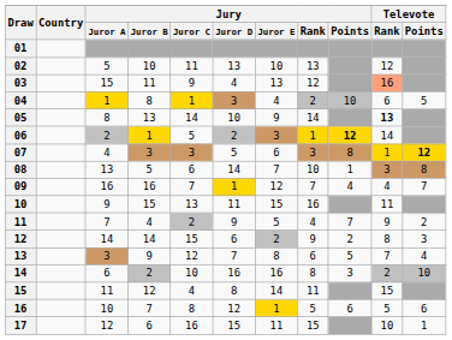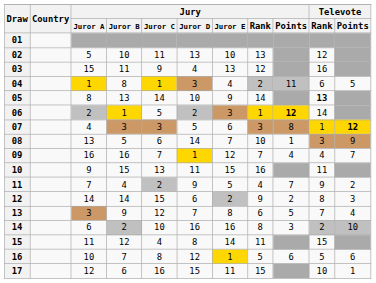 <table class="sortable wikitable collapsible plainrowheaders" style="text-align:center;">
 <tr>
 </tr>
 <tr>
 <th scope="col" rowspan="2">Draw</th>
 <th scope="col" rowspan="2">Country</th>
 <th scope="col" colspan="7">Jury</th>
 <th scope="col" colspan="2">Televote</th>
 </tr>
 <tr>
 <th scope="col"><small>Juror A</small></th>
 <th scope="col"><small>Juror B</small></th>
 <th scope="col"><small>Juror C</small></th>
 <th scope="col"><small>Juror D</small></th>
 <th scope="col"><small>Juror E</small></th>
 <th scope="col">Rank</th>
 <th scope="col">Points</th>
 <th scope="col">Rank</th>
 <th scope="col">Points</th>
 </tr>
 <tr class="sortbottom">
 <th scope="row" style="text-align:center;">01</th>
 <td style="text-align:left;"></td>
 <td style="background:#AAAAAA;"></td>
 <td style="background:#AAAAAA;"></td>
 <td style="background:#AAAAAA;"></td>
 <td style="background:#AAAAAA;"></td>
 <td style="background:#AAAAAA;"></td>
 <td style="background:#AAAAAA;"></td>
 <td style="background:#AAAAAA;"></td>
 <td style="background:#AAAAAA;"></td>
 <td style="background:#AAAAAA;"></td>
 </tr>
 <tr>
 <th scope="row" style="text-align:center;">02</th>
 <td style="text-align:left;"></td>
 <td>5</td>
 <td>10</td>
 <td>11</td>
 <td>13</td>
 <td>10</td>
 <td>13</td>
 <td style="background:#AAAAAA;"></td>
 <td>12</td>
 <td style="background:#AAAAAA;"></td>
 </tr>
 <tr>
 <th scope="row" style="text-align:center;">03</th>
 <td style="text-align:left;"></td>
 <td>15</td>
 <td>11</td>
 <td>9</td>
 <td>4</td>
 <td>13</td>
 <td>12</td>
 <td style="background:#AAAAAA;"></td>
-<td style="background: lightsalmon;">16</td>
+<td>16</td>
 <td style="background:#AAAAAA;"></td>
 </tr>
 <tr>
 <th scope="row" style="text-align:center;">04</th>
 <td style="text-align:left;"></td>
 <td style="background:gold;">1</td>
 <td>8</td>
 <td style="background:gold;">1</td>
 <td style="background:#CC9966;">3</td>
 <td>4</td>
 <td style="background:silver;">2</td>
-<td style="background:silver;">10</td>
+<td style="background:silver;">11</td>
 <td>6</td>
 <td>5</td>
 </tr>
 <tr>
 <th scope="row" style="text-align:center;">05</th>
 <td style="text-align:left;"></td>
 <td>8</td>
 <td>13</td>
 <td>14</td>
 <td>10</td>
 <td>9</td>
 <td>14</td>
 <td style="background:#AAAAAA;"></td>
 <td><strong>13</strong></td>
 <td style="background:#AAAAAA;"></td>
 </tr>
 <tr>
 <th scope="row" style="text-align:center;">06</th>
 <td style="text-align:left;"></td>
 <td style="background:silver;">2</td>
 <td style="background:gold;">1</td>
 <td>5</td>
 <td style="background:silver;">2</td>
 <td style="background:#CC9966;">3</td>
 <td style="background:gold;">1</td>
 <td style="background:gold;"><strong>12</strong></td>
 <td>14</td>
 <td style="background:#AAAAAA;"></td>
 </tr>
 <tr>
 <th scope="row" style="text-align:center;">07</th>
 <td style="text-align:left;"></td>
 <td>4</td>
 <td style="background:#CC9966;">3</td>
 <td style="background:#CC9966;">3</td>
 <td>5</td>
 <td>6</td>
 <td style="background:#CC9966;">3</td>
 <td style="background:#CC9966;">8</td>
 <td style="background:gold;">1</td>
 <td style="background:gold;"><strong>12</strong></td>
 </tr>
 <tr>
 <th scope="row" style="text-align:center;">08</th>
 <td style="text-align:left;"></td>
 <td>13</td>
 <td>5</td>
 <td>6</td>
 <td>14</td>
 <td>7</td>
 <td>10</td>
 <td>1</td>
 <td style="background:#CC9966;">3</td>
-<td style="background:#CC9966;">8</td>
+<td style="background:#CC9966;">9</td>
 </tr>
 <tr>
 <th scope="row" style="text-align:center;">09</th>
 <td style="text-align:left;"></td>
 <td>16</td>
 <td>16</td>
 <td>7</td>
 <td style="background:gold;">1</td>
 <td>12</td>
 <td>7</td>
 <td>4</td>
 <td>4</td>
 <td>7</td>
 </tr>
 <tr>
 <th scope="row" style="text-align:center;">10</th>
 <td style="text-align:left;"></td>
 <td>9</td>
 <td>15</td>
 <td>13</td>
 <td>11</td>
 <td>15</td>
 <td>16</td>
 <td style="background:#AAAAAA;"></td>
 <td>11</td>
 <td style="background:#AAAAAA;"></td>
 </tr>
 <tr>
 <th scope="row" style="text-align:center;">11</th>
 <td style="text-align:left;"></td>
 <td>7</td>
 <td>4</td>
 <td style="background:silver;">2</td>
 <td>9</td>
 <td>5</td>
 <td>4</td>
 <td>7</td>
 <td>9</td>
 <td>2</td>
 </tr>
 <tr>
 <th scope="row" style="text-align:center;">12</th>
 <td style="text-align:left;"></td>
 <td>14</td>
 <td>14</td>
 <td>15</td>
 <td>6</td>
 <td style="background:silver;">2</td>
 <td>9</td>
 <td>2</td>
 <td>8</td>
 <td>3</td>
 </tr>
 <tr>
 <th scope="row" style="text-align:center;">13</th>
 <td style="text-align:left;"></td>
 <td style="background:#CC9966;">3</td>
 <td>9</td>
 <td>12</td>
 <td>7</td>
 <td>8</td>
 <td>6</td>
 <td>5</td>
 <td>7</td>
 <td>4</td>
 </tr>
 <tr>
 <th scope="row" style="text-align:center;">14</th>
 <td style="text-align:left;"></td>
 <td>6</td>
 <td style="background:silver;">2</td>
 <td>10</td>
 <td>16</td>
 <td>16</td>
 <td>8</td>
 <td>3</td>
 <td style="background:silver;">2</td>
 <td style="background:silver;">10</td>
 </tr>
 <tr>
 <th scope="row" style="text-align:center;">15</th>
 <td style="text-align:left;"></td>
 <td>11</td>
 <td>12</td>
 <td>4</td>
 <td>8</td>
 <td>14</td>
 <td>11</td>
 <td style="background:#AAAAAA;"></td>
 <td>15</td>
 <td style="background:#AAAAAA;"></td>
 </tr>
 <tr>
 <th scope="row" style="text-align:center;">16</th>
 <td style="text-align:left;"></td>
 <td>10</td>
 <td>7</td>
 <td>8</td>
 <td>12</td>
 <td style="background:gold;">1</td>
 <td>5</td>
 <td>6</td>
 <td>5</td>
 <td>6</td>
 </tr>
 <tr>
 <th scope="row" style="text-align:center;">17</th>
 <td style="text-align:left;"></td>
 <td>12</td>
 <td>6</td>
 <td>16</td>
 <td>15</td>
 <td>11</td>
 <td>15</td>
 <td style="background:#AAAAAA;"></td>
 <td>10</td>
 <td>1</td>
 </tr>
 </table>
